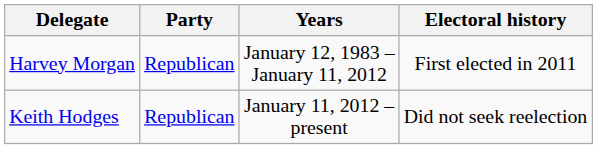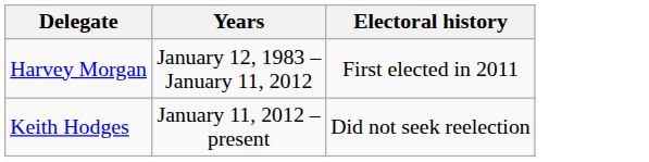 <table class=wikitable style="text-align:center">
 <tr valign=bottom>
 <th>Delegate</th>
-<th>Party</th>
 <th>Years</th>
 <th>Electoral history</th>
 </tr>
 <tr>
 <td align=left><a href='#'>Harvey Morgan</a></td>
-<td><a href='#'>Republican</a></td>
 <td nowrap>January 12, 1983 –<br>January 11, 2012</td>
 <td>First elected in 2011</td>
 </tr>
 <tr>
 <td align=left><a href='#'>Keith Hodges</a></td>
-<td><a href='#'>Republican</a></td>
 <td nowrap>January 11, 2012 –<br>present</td>
 <td>Did not seek reelection</td>
 </tr>
 </table>
